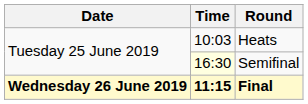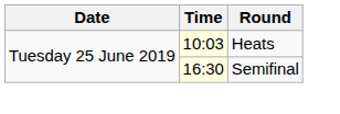 <table class="wikitable">
 <tr>
 <th>Date</th>
 <th>Time</th>
 <th>Round</th>
 </tr>
 <tr>
 <td rowspan=2>Tuesday 25 June 2019</td>
-<td>10:03</td>
+<td style="background: lightyellow;">10:03</td>
 <td>Heats</td>
 </tr>
 <tr>
 <td style="background: lightyellow;">16:30</td>
 <td>Semifinal</td>
 </tr>
-<tr>
-<td style=background:lemonchiffon><strong>Wednesday 26 June 2019</strong></td>
-<td style=background:lemonchiffon><strong>11:15</strong></td>
-<td style=background:lemonchiffon><strong>Final</strong></td>
-</tr>
 </table>
